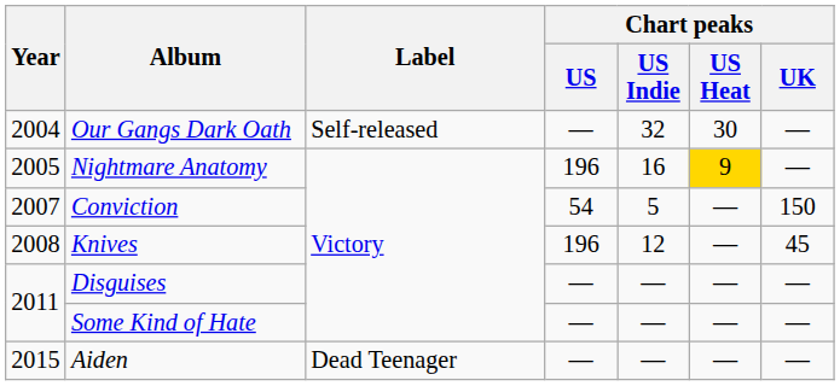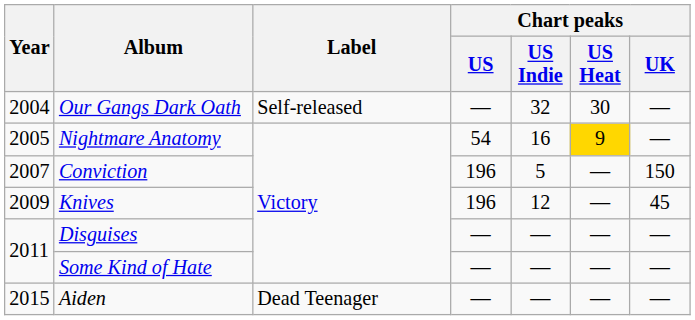 <table class="wikitable">
 <tr>
 <th rowspan="2">Year</th>
 <th rowspan="2" style="width:150px;">Album</th>
 <th rowspan="2" style="width:150px;">Label</th>
 <th colspan="4">Chart peaks</th>
 </tr>
 <tr>
 <th style="width:40px;"><a href='#'>US</a><br></th>
 <th style="width:40px;"><a href='#'>US Indie</a><br></th>
 <th style="width:40px;"><a href='#'>US Heat</a><br></th>
 <th style="width:40px;"><a href='#'>UK</a><br></th>
 </tr>
 <tr>
 <td>2004</td>
 <td><em><a href='#'>Our Gangs Dark Oath</a></em></td>
 <td>Self-released</td>
 <td style="text-align:center;">—</td>
 <td style="text-align:center;">32</td>
 <td style="text-align:center;">30</td>
 <td style="text-align:center;">—</td>
 </tr>
 <tr>
 <td>2005</td>
 <td><em><a href='#'>Nightmare Anatomy</a></em></td>
 <td rowspan="5"><a href='#'>Victory</a></td>
-<td style="text-align:center;">196</td>
+<td style="text-align:center;">54</td>
 <td style="text-align:center;">16</td>
 <td style="background: gold; text-align:center;">9</td>
 <td style="text-align:center;">—</td>
 </tr>
 <tr>
 <td>2007</td>
 <td><em><a href='#'>Conviction</a></em></td>
-<td style="text-align:center;">54</td>
+<td style="text-align:center;">196</td>
 <td style="text-align:center;">5</td>
 <td style="text-align:center;">—</td>
 <td style="text-align:center;">150</td>
 </tr>
 <tr>
-<td>2008</td>
+<td>2009</td>
 <td><em><a href='#'>Knives</a></em></td>
 <td style="text-align:center;">196</td>
 <td style="text-align:center;">12</td>
 <td style="text-align:center;">—</td>
 <td style="text-align:center;">45</td>
 </tr>
 <tr>
 <td rowspan="2">2011</td>
 <td><em><a href='#'>Disguises</a></em></td>
 <td style="text-align:center;">—</td>
 <td style="text-align:center;">—</td>
 <td style="text-align:center;">—</td>
 <td style="text-align:center;">—</td>
 </tr>
 <tr>
 <td><em><a href='#'>Some Kind of Hate</a></em></td>
 <td style="text-align:center;">—</td>
 <td style="text-align:center;">—</td>
 <td style="text-align:center;">—</td>
 <td style="text-align:center;">—</td>
 </tr>
 <tr>
 <td>2015</td>
 <td><em>Aiden</em></td>
 <td>Dead Teenager</td>
 <td style="text-align:center;">—</td>
 <td style="text-align:center;">—</td>
 <td style="text-align:center;">—</td>
 <td style="text-align:center;">—</td>
 </tr>
 </table>
